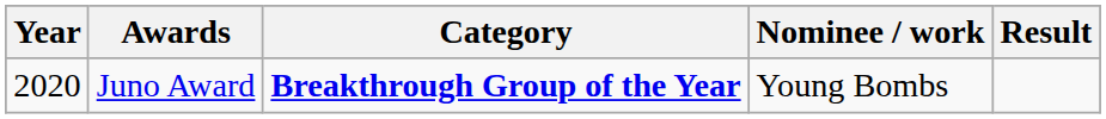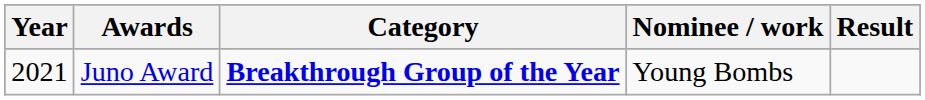 <table class="wikitable">
 <tr>
 <th>Year</th>
 <th>Awards</th>
 <th>Category</th>
 <th>Nominee / work</th>
 <th>Result</th>
 </tr>
 <tr>
-<td>2020</td>
+<td>2021</td>
 <td><a href='#'>Juno Award</a></td>
 <td><strong><a href='#'>Breakthrough Group of the Year</a></strong></td>
 <td>Young Bombs</td>
 <td></td>
 </tr>
 </table>
